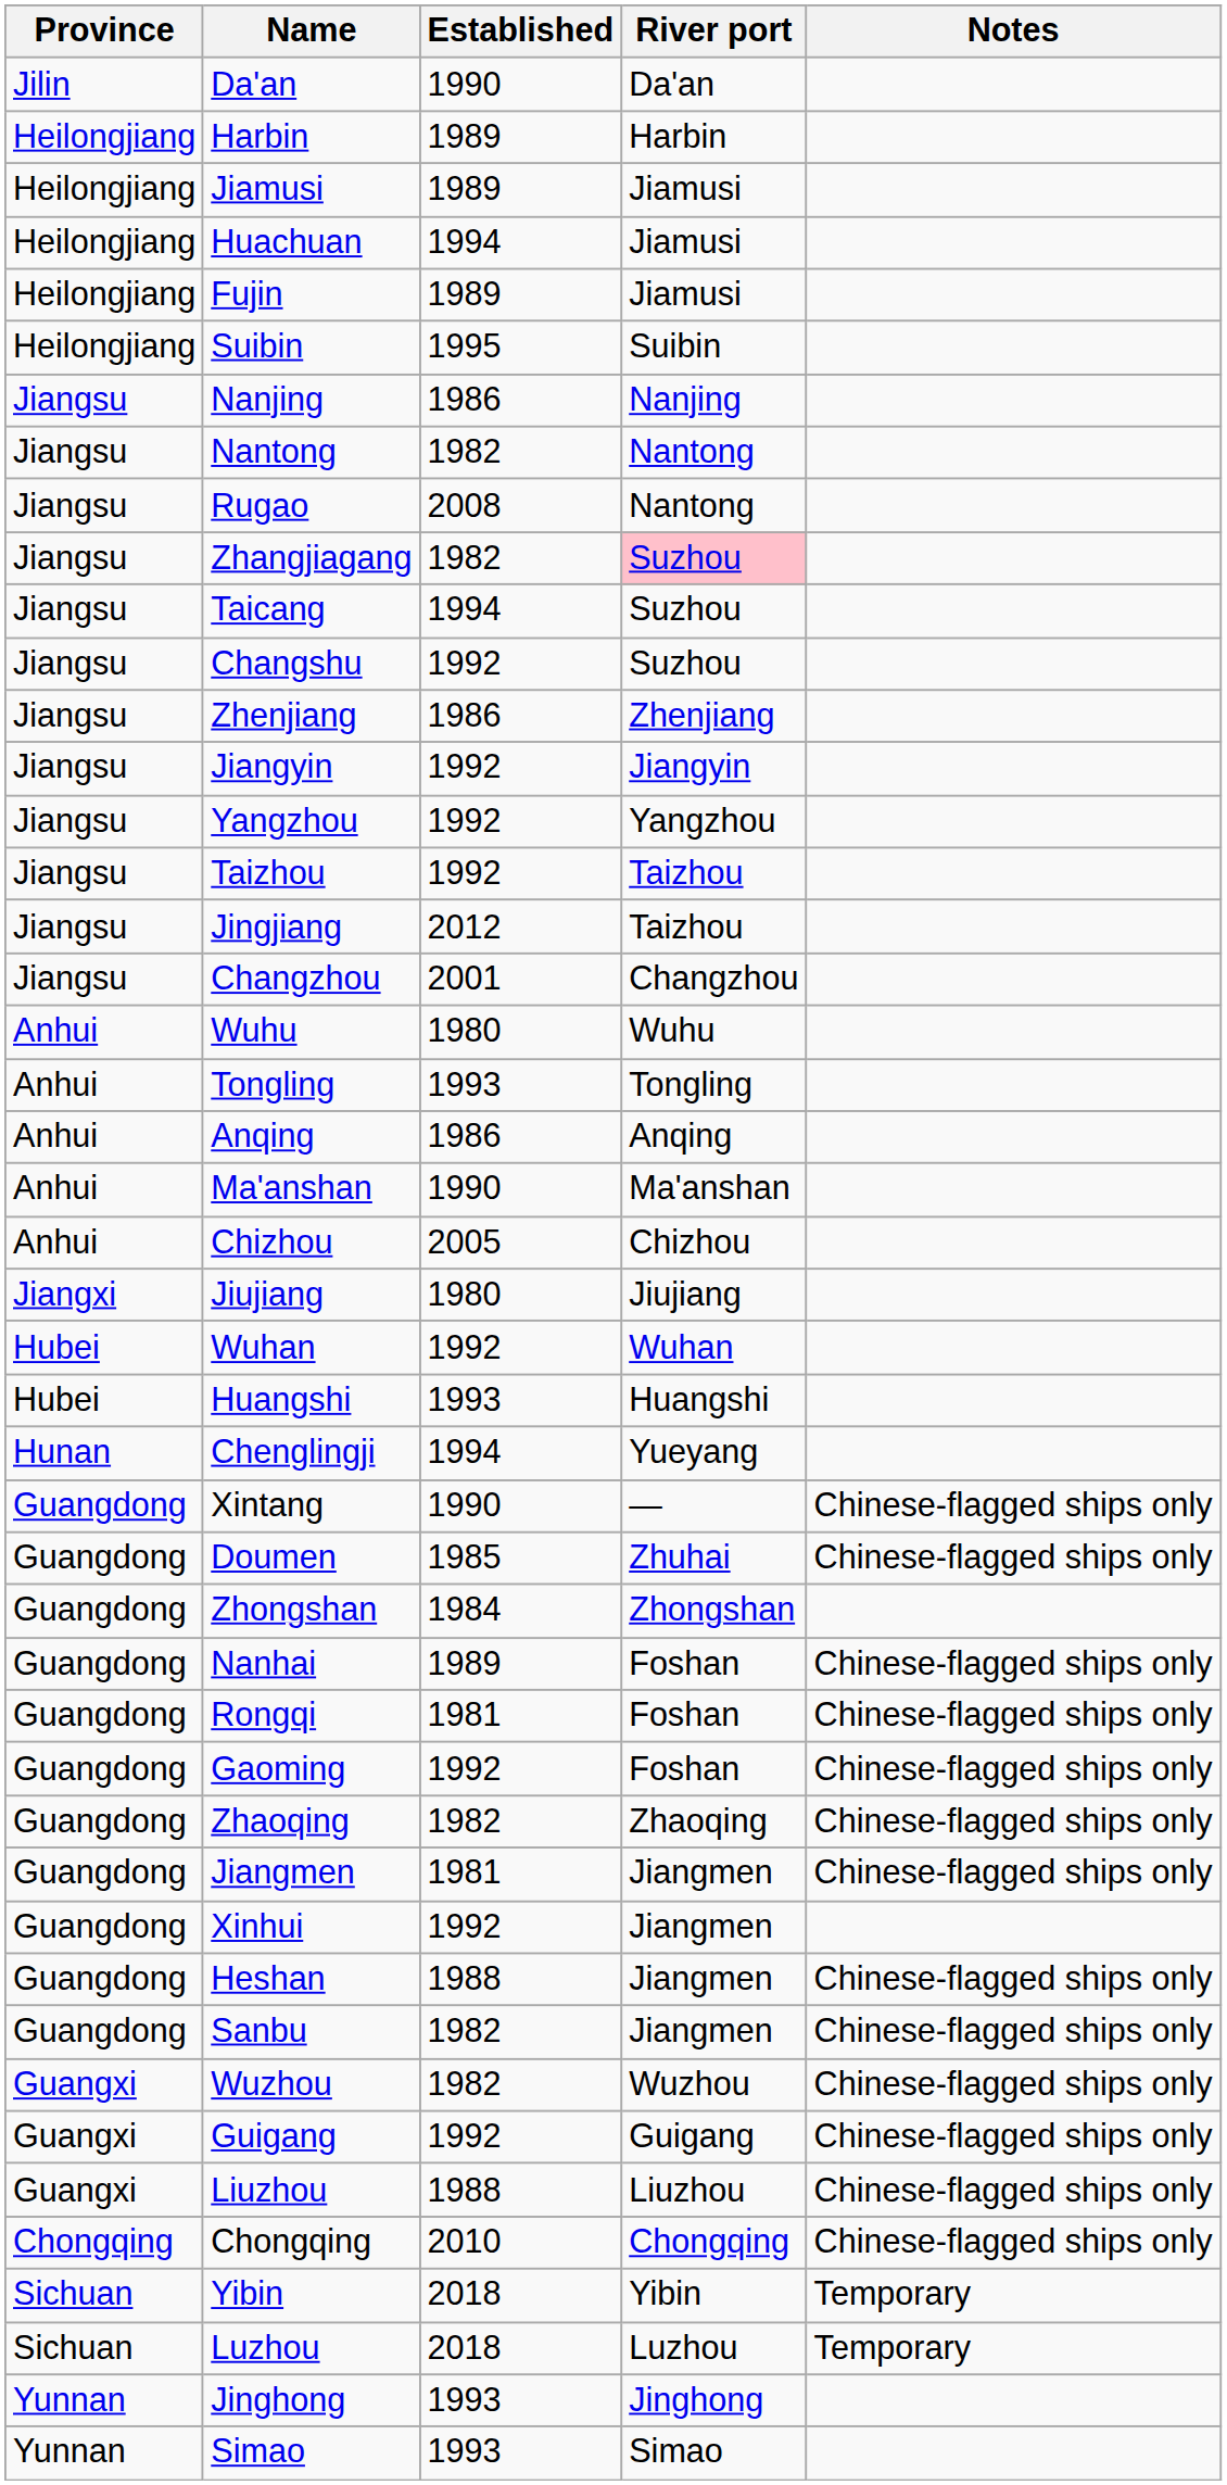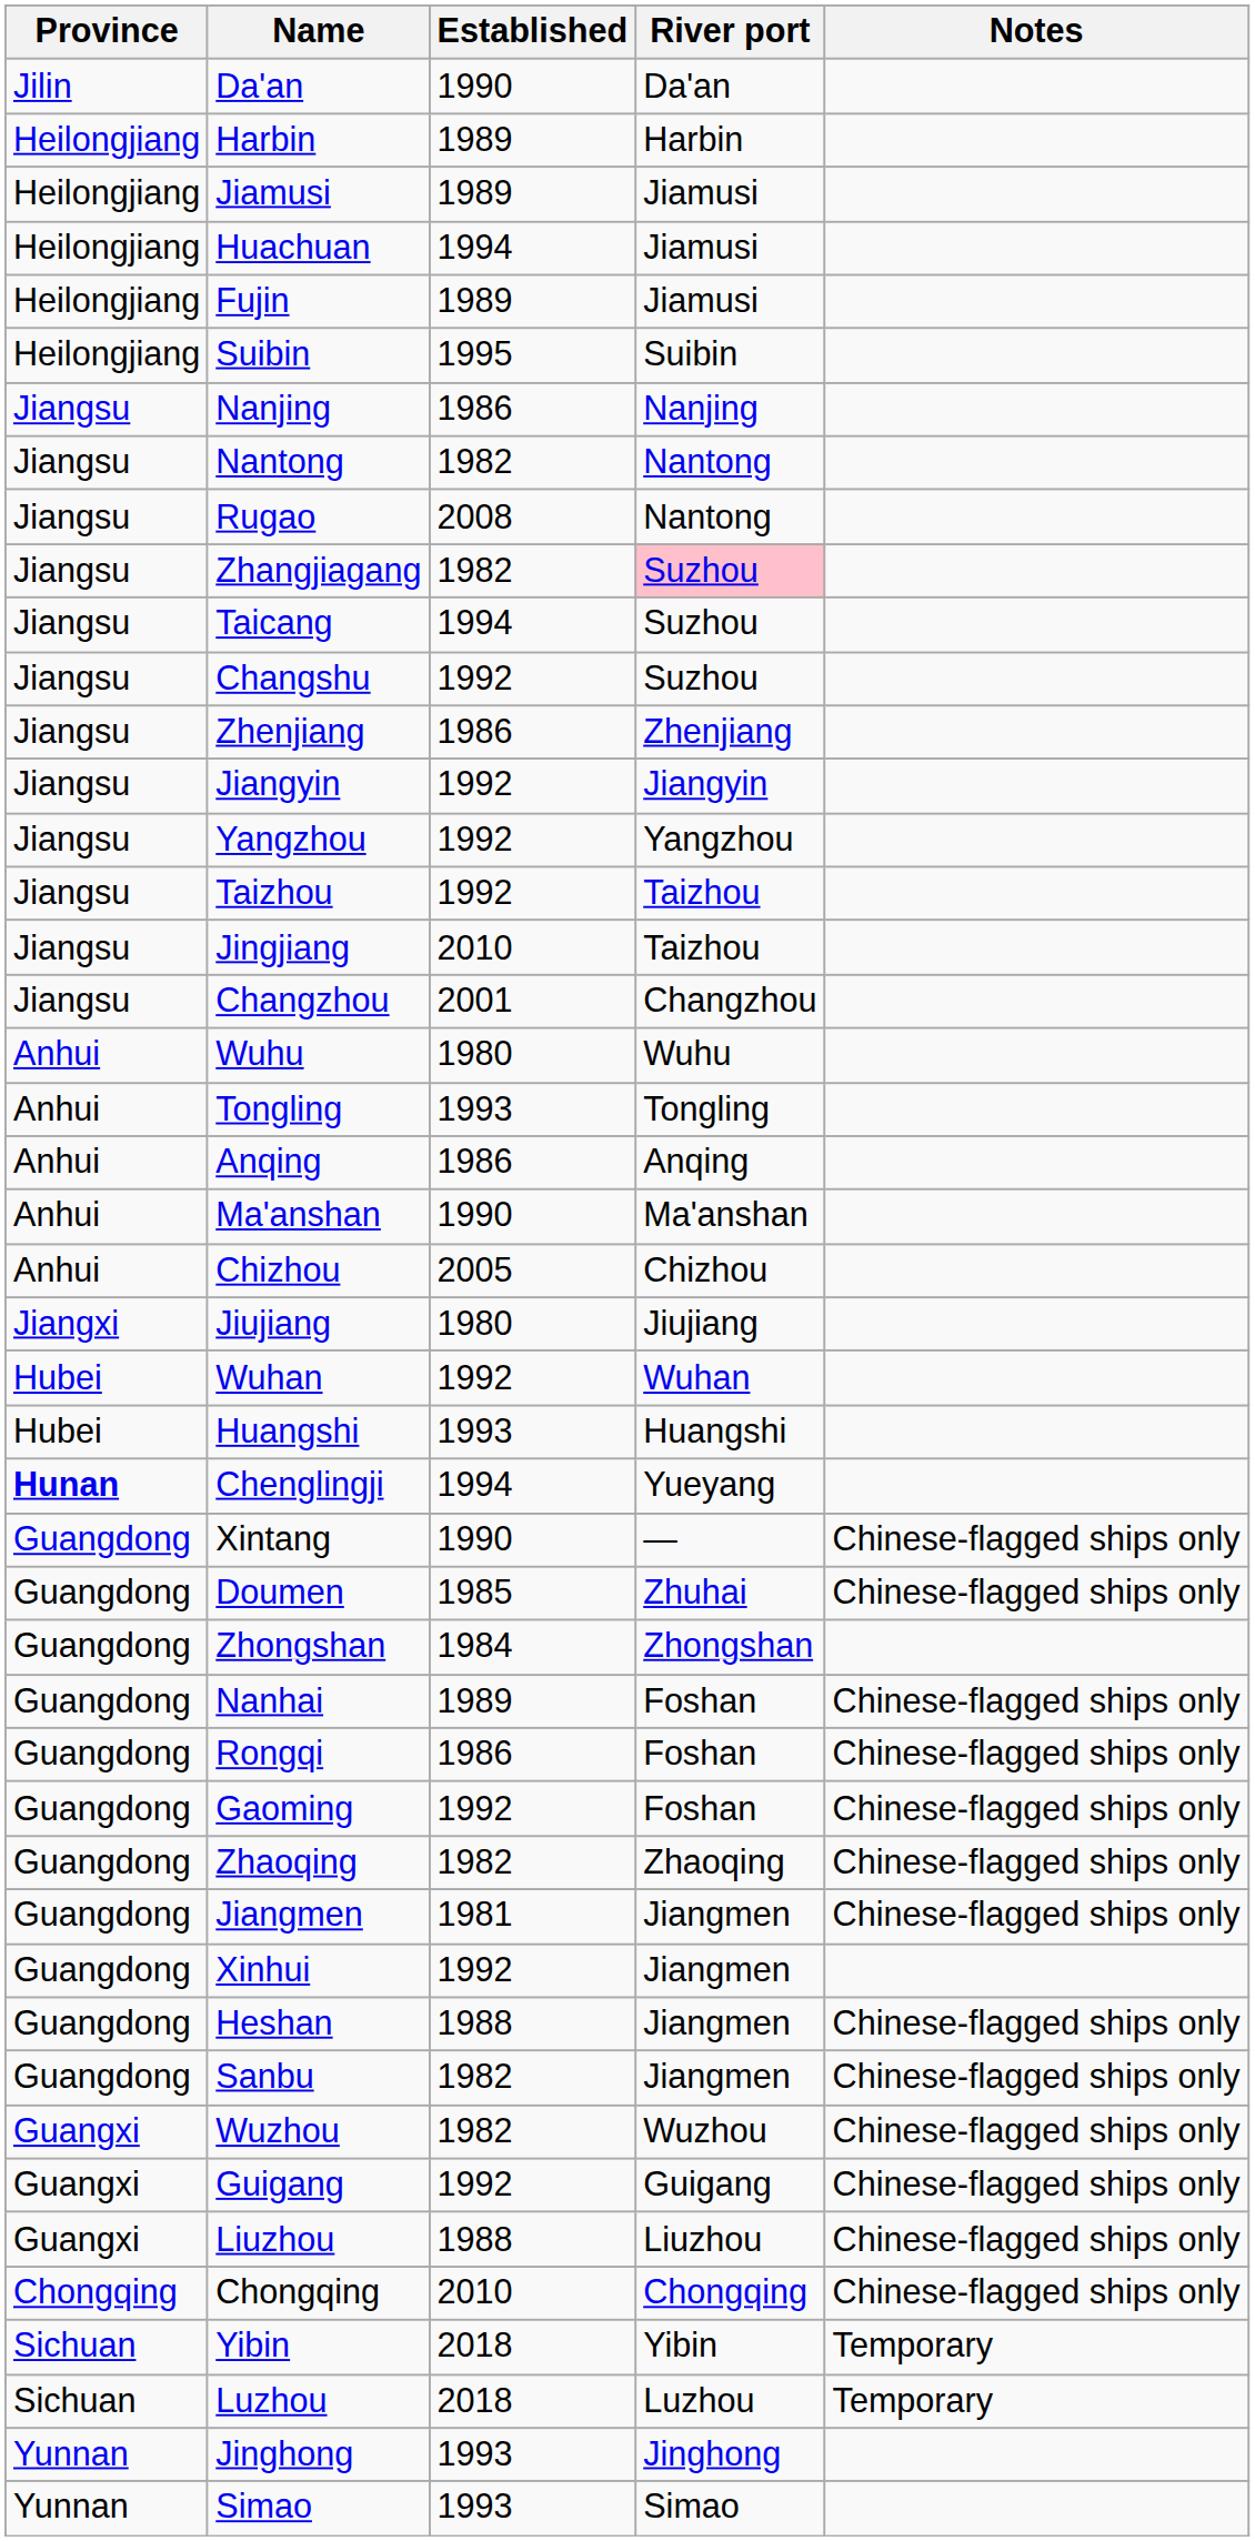 <table class="wikitable sortable">
 <tr>
 <th>Province</th>
 <th>Name</th>
 <th>Established</th>
 <th>River port</th>
 <th>Notes</th>
 </tr>
 <tr>
 <td><a href='#'>Jilin</a></td>
 <td><a href='#'>Da'an</a></td>
 <td>1990</td>
 <td>Da'an</td>
 <td></td>
 </tr>
 <tr>
 <td><a href='#'>Heilongjiang</a></td>
 <td><a href='#'>Harbin</a></td>
 <td>1989</td>
 <td>Harbin</td>
 <td></td>
 </tr>
 <tr>
 <td>Heilongjiang</td>
 <td><a href='#'>Jiamusi</a></td>
 <td>1989</td>
 <td>Jiamusi</td>
 <td></td>
 </tr>
 <tr>
 <td>Heilongjiang</td>
 <td><a href='#'>Huachuan</a></td>
 <td>1994</td>
 <td>Jiamusi</td>
 <td></td>
 </tr>
 <tr>
 <td>Heilongjiang</td>
 <td><a href='#'>Fujin</a></td>
 <td>1989</td>
 <td>Jiamusi</td>
 <td></td>
 </tr>
 <tr>
 <td>Heilongjiang</td>
 <td><a href='#'>Suibin</a></td>
 <td>1995</td>
 <td>Suibin</td>
 <td></td>
 </tr>
 <tr>
 <td><a href='#'>Jiangsu</a></td>
 <td><a href='#'>Nanjing</a></td>
 <td>1986</td>
 <td><a href='#'>Nanjing</a></td>
 <td></td>
 </tr>
 <tr>
 <td>Jiangsu</td>
 <td><a href='#'>Nantong</a></td>
 <td>1982</td>
 <td><a href='#'>Nantong</a></td>
 <td></td>
 </tr>
 <tr>
 <td>Jiangsu</td>
 <td><a href='#'>Rugao</a></td>
 <td>2008</td>
 <td>Nantong</td>
 <td></td>
 </tr>
 <tr>
 <td>Jiangsu</td>
 <td><a href='#'>Zhangjiagang</a></td>
 <td>1982</td>
 <td style="background: pink;"><a href='#'>Suzhou</a></td>
 <td></td>
 </tr>
 <tr>
 <td>Jiangsu</td>
 <td><a href='#'>Taicang</a></td>
 <td>1994</td>
 <td>Suzhou</td>
 <td></td>
 </tr>
 <tr>
 <td>Jiangsu</td>
 <td><a href='#'>Changshu</a></td>
 <td>1992</td>
 <td>Suzhou</td>
 <td></td>
 </tr>
 <tr>
 <td>Jiangsu</td>
 <td><a href='#'>Zhenjiang</a></td>
 <td>1986</td>
 <td><a href='#'>Zhenjiang</a></td>
 <td></td>
 </tr>
 <tr>
 <td>Jiangsu</td>
 <td><a href='#'>Jiangyin</a></td>
 <td>1992</td>
 <td><a href='#'>Jiangyin</a></td>
 <td></td>
 </tr>
 <tr>
 <td>Jiangsu</td>
 <td><a href='#'>Yangzhou</a></td>
 <td>1992</td>
 <td>Yangzhou</td>
 <td></td>
 </tr>
 <tr>
 <td>Jiangsu</td>
 <td><a href='#'>Taizhou</a></td>
 <td>1992</td>
 <td><a href='#'>Taizhou</a></td>
 <td></td>
 </tr>
 <tr>
 <td>Jiangsu</td>
 <td><a href='#'>Jingjiang</a></td>
-<td>2012</td>
+<td>2010</td>
 <td>Taizhou</td>
 <td></td>
 </tr>
 <tr>
 <td>Jiangsu</td>
 <td><a href='#'>Changzhou</a></td>
 <td>2001</td>
 <td>Changzhou</td>
 <td></td>
 </tr>
 <tr>
 <td><a href='#'>Anhui</a></td>
 <td><a href='#'>Wuhu</a></td>
 <td>1980</td>
 <td>Wuhu</td>
 <td></td>
 </tr>
 <tr>
 <td>Anhui</td>
 <td><a href='#'>Tongling</a></td>
 <td>1993</td>
 <td>Tongling</td>
 <td></td>
 </tr>
 <tr>
 <td>Anhui</td>
 <td><a href='#'>Anqing</a></td>
 <td>1986</td>
 <td>Anqing</td>
 <td></td>
 </tr>
 <tr>
 <td>Anhui</td>
 <td><a href='#'>Ma'anshan</a></td>
 <td>1990</td>
 <td>Ma'anshan</td>
 <td></td>
 </tr>
 <tr>
 <td>Anhui</td>
 <td><a href='#'>Chizhou</a></td>
 <td>2005</td>
 <td>Chizhou</td>
 <td></td>
 </tr>
 <tr>
 <td><a href='#'>Jiangxi</a></td>
 <td><a href='#'>Jiujiang</a></td>
 <td>1980</td>
 <td>Jiujiang</td>
 <td></td>
 </tr>
 <tr>
 <td><a href='#'>Hubei</a></td>
 <td><a href='#'>Wuhan</a></td>
 <td>1992</td>
 <td><a href='#'>Wuhan</a></td>
 <td></td>
 </tr>
 <tr>
 <td>Hubei</td>
 <td><a href='#'>Huangshi</a></td>
 <td>1993</td>
 <td>Huangshi</td>
 <td></td>
 </tr>
 <tr>
-<td><a href='#'>Hunan</a></td>
+<td><strong><a href='#'>Hunan</a></strong></td>
 <td><a href='#'>Chenglingji</a></td>
 <td>1994</td>
 <td>Yueyang</td>
 <td></td>
 </tr>
 <tr>
 <td><a href='#'>Guangdong</a></td>
 <td>Xintang</td>
 <td>1990</td>
 <td>—</td>
 <td>Chinese-flagged ships only</td>
 </tr>
 <tr>
 <td>Guangdong</td>
 <td><a href='#'>Doumen</a></td>
 <td>1985</td>
 <td><a href='#'>Zhuhai</a></td>
 <td>Chinese-flagged ships only</td>
 </tr>
 <tr>
 <td>Guangdong</td>
 <td><a href='#'>Zhongshan</a></td>
 <td>1984</td>
 <td><a href='#'>Zhongshan</a></td>
 <td></td>
 </tr>
 <tr>
 <td>Guangdong</td>
 <td><a href='#'>Nanhai</a></td>
 <td>1989</td>
 <td>Foshan</td>
 <td>Chinese-flagged ships only</td>
 </tr>
 <tr>
 <td>Guangdong</td>
 <td><a href='#'>Rongqi</a></td>
-<td>1981</td>
+<td>1986</td>
 <td>Foshan</td>
 <td>Chinese-flagged ships only</td>
 </tr>
 <tr>
 <td>Guangdong</td>
 <td><a href='#'>Gaoming</a></td>
 <td>1992</td>
 <td>Foshan</td>
 <td>Chinese-flagged ships only</td>
 </tr>
 <tr>
 <td>Guangdong</td>
 <td><a href='#'>Zhaoqing</a></td>
 <td>1982</td>
 <td>Zhaoqing</td>
 <td>Chinese-flagged ships only</td>
 </tr>
 <tr>
 <td>Guangdong</td>
 <td><a href='#'>Jiangmen</a></td>
 <td>1981</td>
 <td>Jiangmen</td>
 <td>Chinese-flagged ships only</td>
 </tr>
 <tr>
 <td>Guangdong</td>
 <td><a href='#'>Xinhui</a></td>
 <td>1992</td>
 <td>Jiangmen</td>
 <td></td>
 </tr>
 <tr>
 <td>Guangdong</td>
 <td><a href='#'>Heshan</a></td>
 <td>1988</td>
 <td>Jiangmen</td>
 <td>Chinese-flagged ships only</td>
 </tr>
 <tr>
 <td>Guangdong</td>
 <td><a href='#'>Sanbu</a></td>
 <td>1982</td>
 <td>Jiangmen</td>
 <td>Chinese-flagged ships only</td>
 </tr>
 <tr>
 <td><a href='#'>Guangxi</a></td>
 <td><a href='#'>Wuzhou</a></td>
 <td>1982</td>
 <td>Wuzhou</td>
 <td>Chinese-flagged ships only</td>
 </tr>
 <tr>
 <td>Guangxi</td>
 <td><a href='#'>Guigang</a></td>
 <td>1992</td>
 <td>Guigang</td>
 <td>Chinese-flagged ships only</td>
 </tr>
 <tr>
 <td>Guangxi</td>
 <td><a href='#'>Liuzhou</a></td>
 <td>1988</td>
 <td>Liuzhou</td>
 <td>Chinese-flagged ships only</td>
 </tr>
 <tr>
 <td><a href='#'>Chongqing</a></td>
 <td>Chongqing</td>
 <td>2010</td>
 <td><a href='#'>Chongqing</a></td>
 <td>Chinese-flagged ships only</td>
 </tr>
 <tr>
 <td><a href='#'>Sichuan</a></td>
 <td><a href='#'>Yibin</a></td>
 <td>2018</td>
 <td>Yibin</td>
 <td>Temporary</td>
 </tr>
 <tr>
 <td>Sichuan</td>
 <td><a href='#'>Luzhou</a></td>
 <td>2018</td>
 <td>Luzhou</td>
 <td>Temporary</td>
 </tr>
 <tr>
 <td><a href='#'>Yunnan</a></td>
 <td><a href='#'>Jinghong</a></td>
 <td>1993</td>
 <td><a href='#'>Jinghong</a></td>
 <td></td>
 </tr>
 <tr>
 <td>Yunnan</td>
 <td><a href='#'>Simao</a></td>
 <td>1993</td>
 <td>Simao</td>
 <td></td>
 </tr>
 </table>
